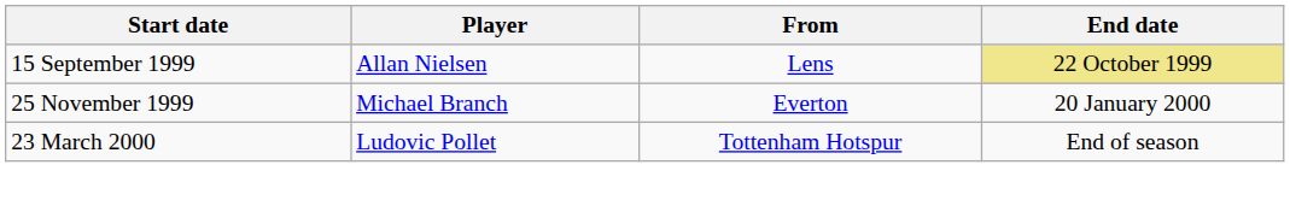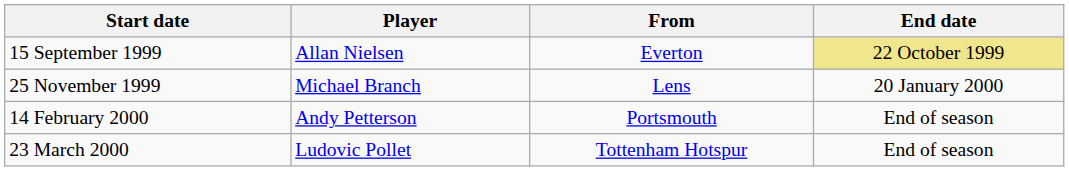 <table class="wikitable" style="text-align:center; font-size:95%;width:65%; text-align:left">
 <tr>
 <th><strong>Start date</strong></th>
 <th><strong>Player</strong></th>
 <th><strong>From</strong></th>
 <th><strong>End date</strong></th>
 </tr>
 <tr --->
 <td>15 September 1999</td>
 <td> <a href='#'>Allan Nielsen</a></td>
-<td align="center"> <a href='#'>Lens</a></td>
+<td align="center"><a href='#'>Everton</a></td>
 <td align="center" style="background: khaki;">22 October 1999</td>
 </tr>
 <tr --->
 <td>25 November 1999</td>
 <td> <a href='#'>Michael Branch</a></td>
-<td align="center"><a href='#'>Everton</a></td>
+<td align="center"> <a href='#'>Lens</a></td>
 <td align="center">20 January 2000</td>
+</tr>
+<tr --->
+<td>14 February 2000</td>
+<td> <a href='#'>Andy Petterson</a></td>
+<td align="center"><a href='#'>Portsmouth</a></td>
+<td align="center">End of season</td>
 </tr>
 <tr --->
 <td>23 March 2000</td>
 <td> <a href='#'>Ludovic Pollet</a></td>
 <td align="center"><a href='#'>Tottenham Hotspur</a></td>
 <td align="center">End of season</td>
 </tr>
 </table>
